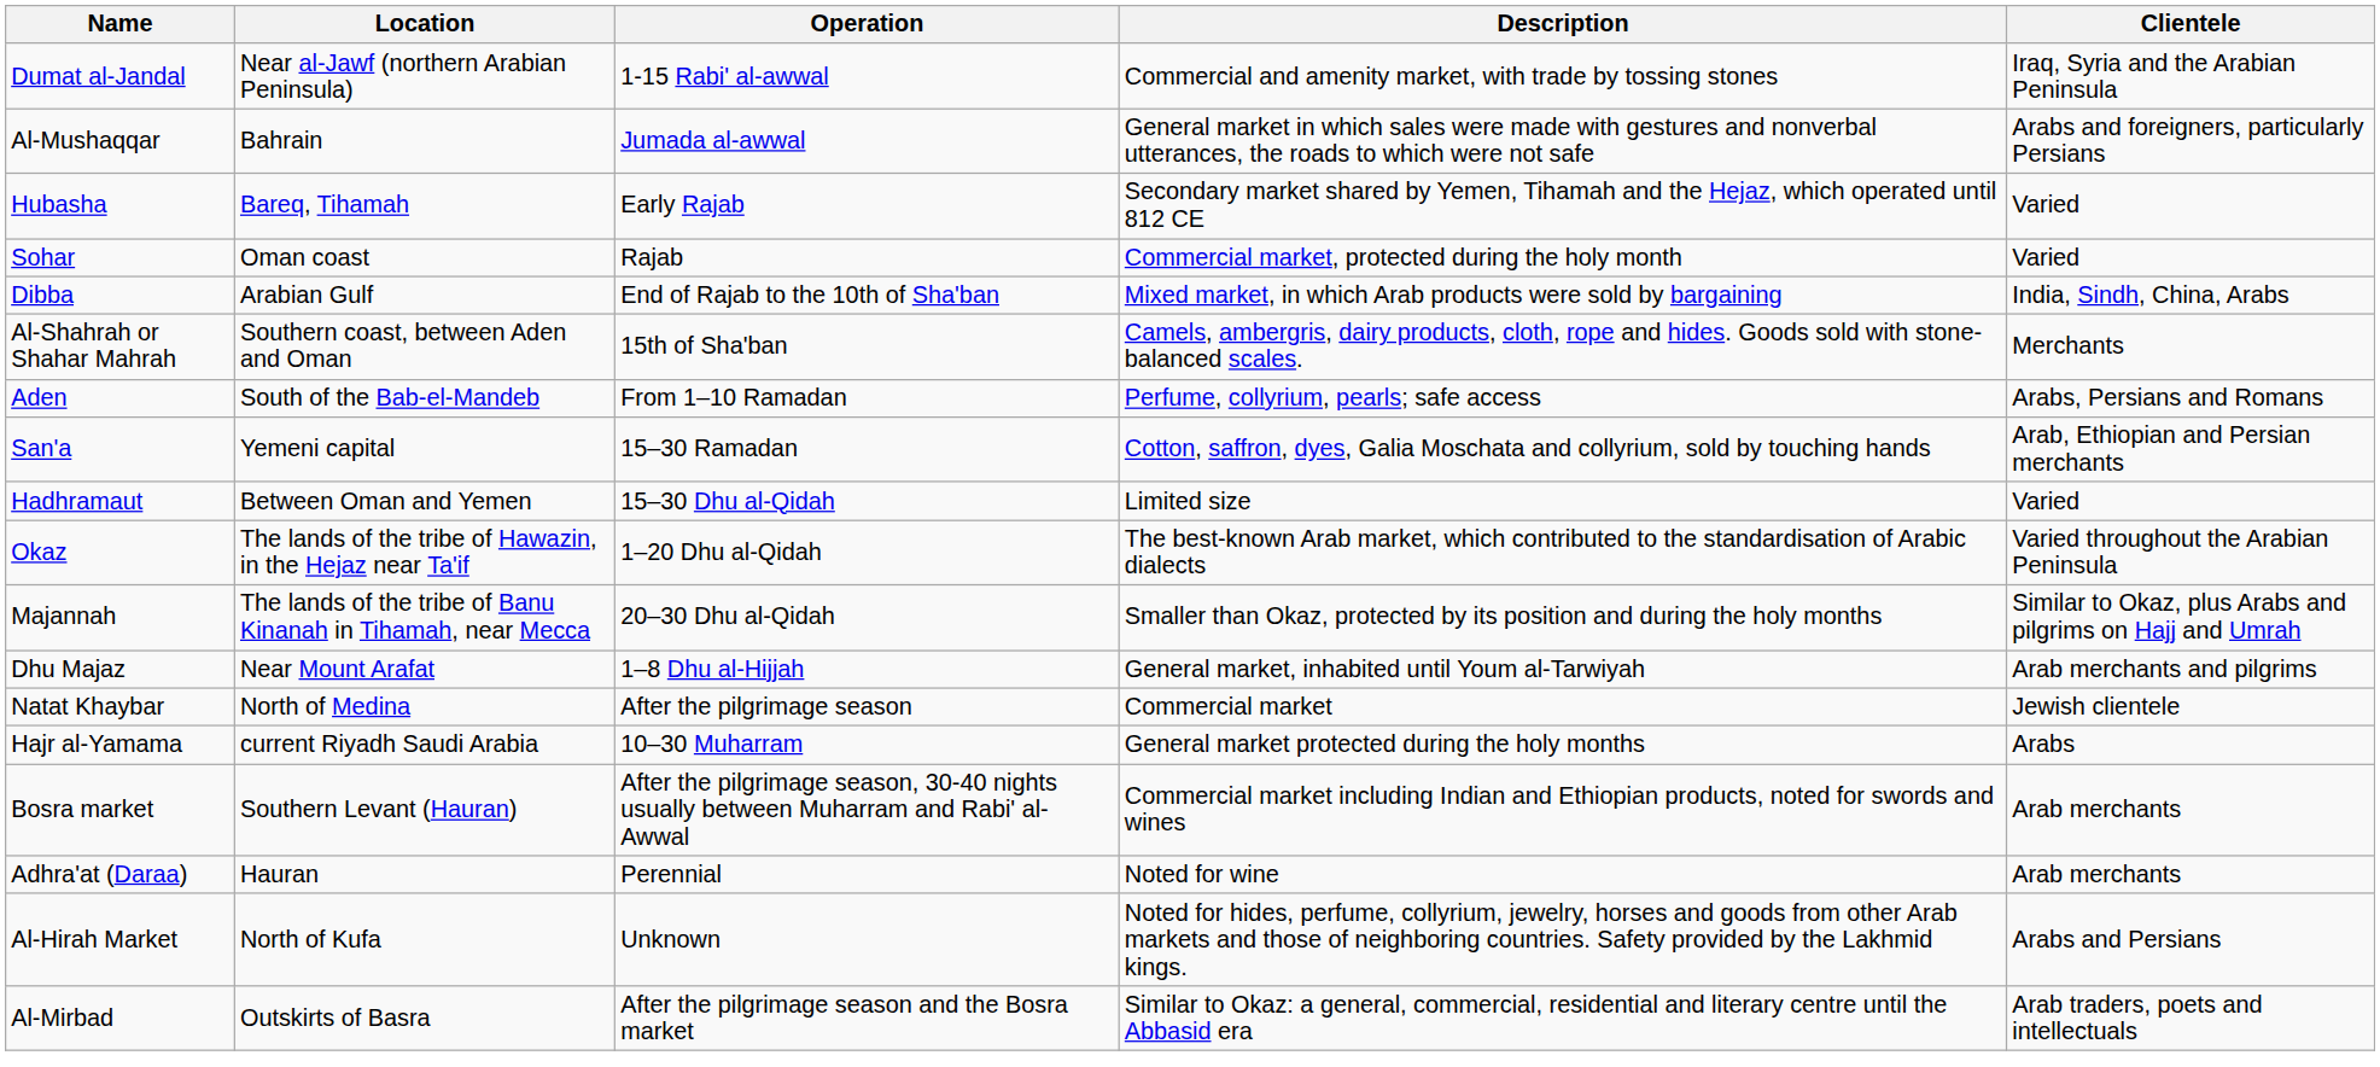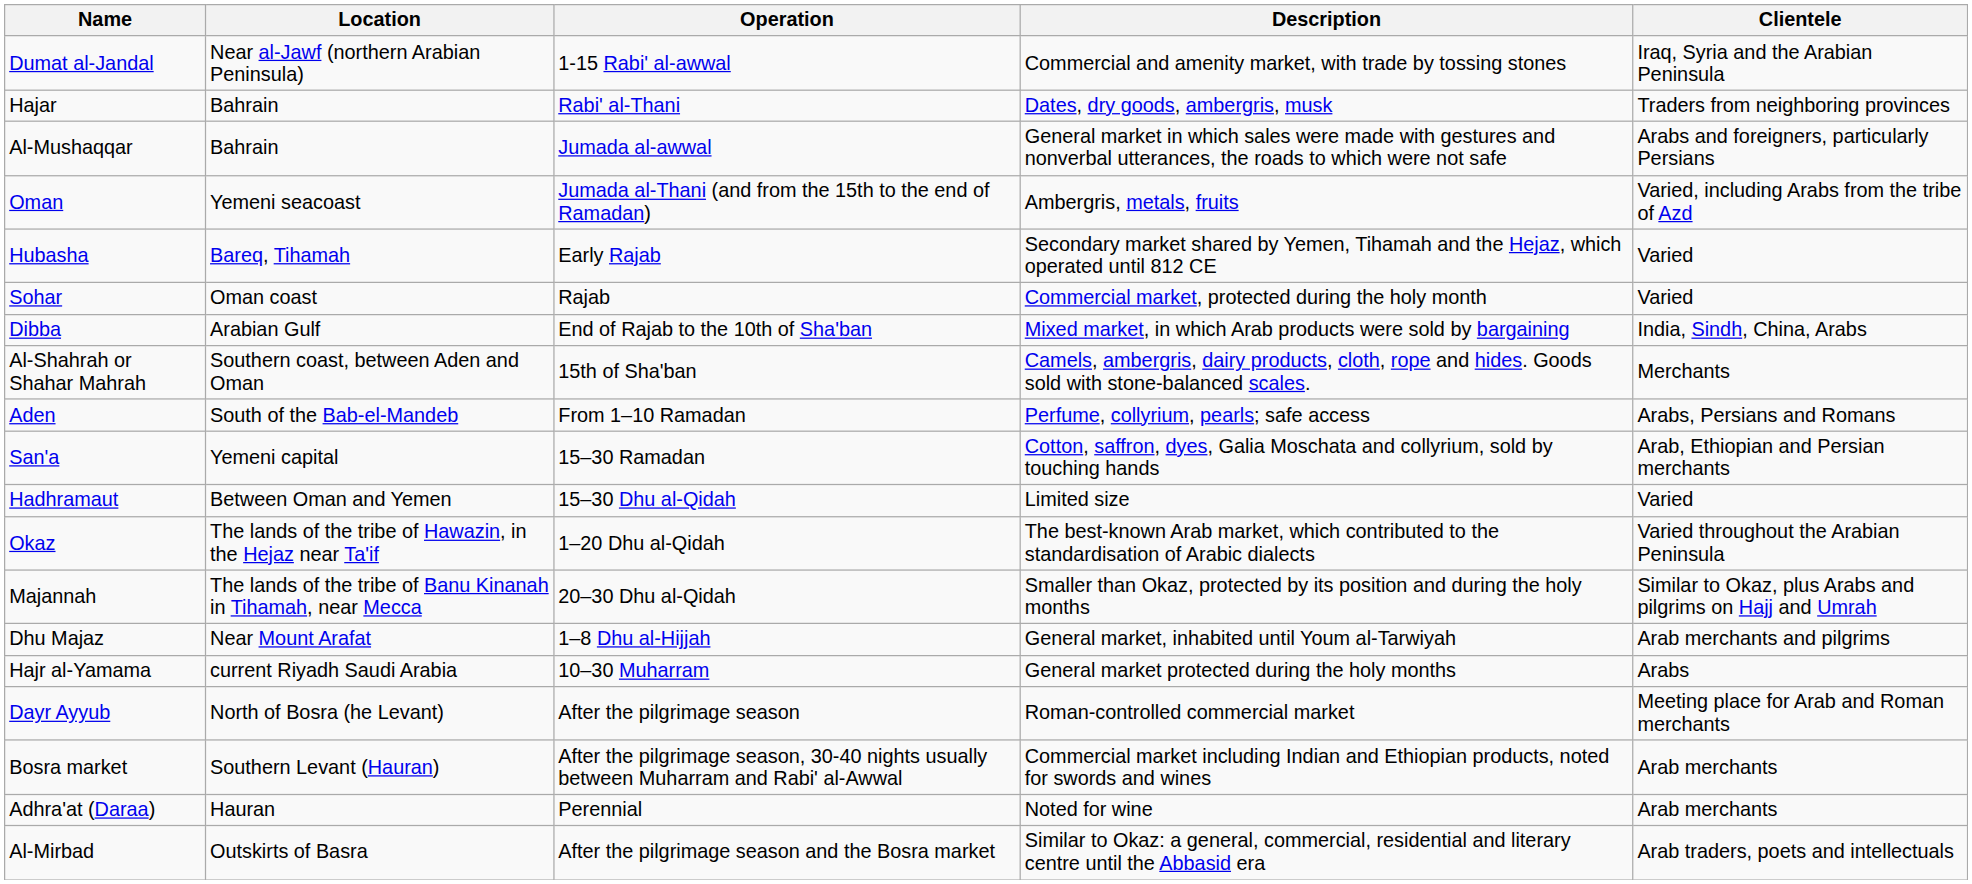 <table class="wikitable" style="margin:auto;width:auto;"  border="1">
 <tr>
 <th>Name</th>
 <th>Location</th>
 <th>Operation</th>
 <th>Description</th>
 <th>Clientele</th>
 </tr>
 <tr>
 <td><a href='#'>Dumat al-Jandal</a></td>
 <td>Near <a href='#'>al-Jawf</a> (northern Arabian Peninsula)</td>
 <td>1-15 <a href='#'>Rabi' al-awwal</a></td>
 <td>Commercial and amenity market, with trade by tossing stones</td>
 <td>Iraq, Syria and the Arabian Peninsula</td>
 </tr>
 <tr>
+<td>Hajar</td>
+<td>Bahrain</td>
+<td><a href='#'>Rabi' al-Thani</a></td>
+<td><a href='#'>Dates</a>, <a href='#'>dry goods</a>, <a href='#'>ambergris</a>, <a href='#'>musk</a></td>
+<td>Traders from neighboring provinces</td>
+</tr>
+<tr>
 <td>Al-Mushaqqar</td>
 <td>Bahrain</td>
 <td><a href='#'>Jumada al-awwal</a></td>
 <td>General market in which sales were made with gestures and nonverbal utterances, the roads to which were not safe</td>
 <td>Arabs and foreigners, particularly Persians</td>
+</tr>
+<tr>
+<td><a href='#'>Oman</a></td>
+<td>Yemeni seacoast</td>
+<td><a href='#'>Jumada al-Thani</a> (and from the 15th to the end of <a href='#'>Ramadan</a>)</td>
+<td>Ambergris, <a href='#'>metals</a>, <a href='#'>fruits</a></td>
+<td>Varied, including Arabs from the tribe of <a href='#'>Azd</a></td>
 </tr>
 <tr>
 <td><a href='#'>Hubasha</a></td>
 <td><a href='#'>Bareq</a>, <a href='#'>Tihamah</a></td>
 <td>Early <a href='#'>Rajab</a></td>
 <td>Secondary market shared by Yemen, Tihamah and the <a href='#'>Hejaz</a>, which operated until 812 CE</td>
 <td>Varied</td>
 </tr>
 <tr>
 <td><a href='#'>Sohar</a></td>
 <td>Oman coast</td>
 <td>Rajab</td>
 <td><a href='#'>Commercial market</a>, protected during the holy month</td>
 <td>Varied</td>
 </tr>
 <tr>
 <td><a href='#'>Dibba</a></td>
 <td>Arabian Gulf</td>
 <td>End of Rajab to the 10th of <a href='#'>Sha'ban</a></td>
 <td><a href='#'>Mixed market</a>, in which Arab products were sold by <a href='#'>bargaining</a></td>
 <td>India, <a href='#'>Sindh</a>, China, Arabs</td>
 </tr>
 <tr>
 <td>Al-Shahrah or Shahar Mahrah</td>
 <td>Southern coast, between Aden and Oman</td>
 <td>15th of Sha'ban</td>
 <td><a href='#'>Camels</a>, <a href='#'>ambergris</a>, <a href='#'>dairy products</a>, <a href='#'>cloth</a>, <a href='#'>rope</a> and <a href='#'>hides</a>. Goods sold with stone-balanced <a href='#'>scales</a>.</td>
 <td>Merchants</td>
 </tr>
 <tr>
 <td><a href='#'>Aden</a></td>
 <td>South of the <a href='#'>Bab-el-Mandeb</a></td>
 <td>From 1–10 Ramadan</td>
 <td><a href='#'>Perfume</a>, <a href='#'>collyrium</a>, <a href='#'>pearls</a>; safe access</td>
 <td>Arabs, Persians and Romans</td>
 </tr>
 <tr>
 <td><a href='#'>San'a</a></td>
 <td>Yemeni capital</td>
 <td>15–30 Ramadan</td>
 <td><a href='#'>Cotton</a>, <a href='#'>saffron</a>, <a href='#'>dyes</a>, Galia Moschata and collyrium, sold by touching hands</td>
 <td>Arab, Ethiopian and Persian merchants</td>
 </tr>
 <tr>
 <td><a href='#'>Hadhramaut</a></td>
 <td>Between Oman and Yemen</td>
 <td>15–30 <a href='#'>Dhu al-Qidah</a></td>
 <td>Limited size</td>
 <td>Varied</td>
 </tr>
 <tr>
 <td><a href='#'>Okaz</a></td>
 <td>The lands of the tribe of <a href='#'>Hawazin</a>, in the <a href='#'>Hejaz</a> near <a href='#'>Ta'if</a></td>
 <td>1–20 Dhu al-Qidah</td>
 <td>The best-known Arab market, which contributed to the standardisation of Arabic dialects</td>
 <td>Varied throughout the Arabian Peninsula</td>
 </tr>
 <tr>
 <td>Majannah</td>
 <td>The lands of the tribe of <a href='#'>Banu Kinanah</a> in <a href='#'>Tihamah</a>, near <a href='#'>Mecca</a></td>
 <td>20–30 Dhu al-Qidah</td>
 <td>Smaller than Okaz, protected by its position and during the holy months</td>
 <td>Similar to Okaz, plus Arabs and pilgrims on <a href='#'>Hajj</a> and <a href='#'>Umrah</a></td>
 </tr>
 <tr>
 <td>Dhu Majaz</td>
 <td>Near <a href='#'>Mount Arafat</a></td>
 <td>1–8 <a href='#'>Dhu al-Hijjah</a></td>
 <td>General market, inhabited until Youm al-Tarwiyah</td>
 <td>Arab merchants and pilgrims</td>
 </tr>
 <tr>
-<td>Natat Khaybar</td>
-<td>North of <a href='#'>Medina</a></td>
-<td>After the pilgrimage season</td>
-<td>Commercial market</td>
-<td>Jewish clientele</td>
-</tr>
-<tr>
 <td>Hajr al-Yamama</td>
 <td>current Riyadh Saudi Arabia</td>
 <td>10–30 <a href='#'>Muharram</a></td>
 <td>General market protected during the holy months</td>
 <td>Arabs</td>
+</tr>
+<tr>
+<td><a href='#'>Dayr Ayyub</a></td>
+<td>North of Bosra (he Levant)</td>
+<td>After the pilgrimage season</td>
+<td>Roman-controlled commercial market</td>
+<td>Meeting place for Arab and Roman merchants</td>
 </tr>
 <tr>
 <td>Bosra market</td>
 <td>Southern Levant (<a href='#'>Hauran</a>)</td>
 <td>After the pilgrimage season, 30-40 nights usually between Muharram and Rabi' al-Awwal</td>
 <td>Commercial market including Indian and Ethiopian products, noted for swords and wines</td>
 <td>Arab merchants</td>
 </tr>
 <tr>
 <td>Adhra'at (<a href='#'>Daraa</a>)</td>
 <td>Hauran</td>
 <td>Perennial</td>
 <td>Noted for wine</td>
 <td>Arab merchants</td>
 </tr>
 <tr>
-<td>Al-Hirah Market</td>
-<td>North of Kufa</td>
-<td>Unknown</td>
-<td>Noted for hides, perfume, collyrium, jewelry, horses and goods from other Arab markets and those of neighboring countries. Safety provided by the Lakhmid kings.</td>
-<td>Arabs and Persians</td>
-</tr>
-<tr>
 <td>Al-Mirbad</td>
 <td>Outskirts of Basra</td>
 <td>After the pilgrimage season and the Bosra market</td>
 <td>Similar to Okaz: a general, commercial, residential and literary centre until the <a href='#'>Abbasid</a> era</td>
 <td>Arab traders, poets and intellectuals</td>
 </tr>
 </table>
